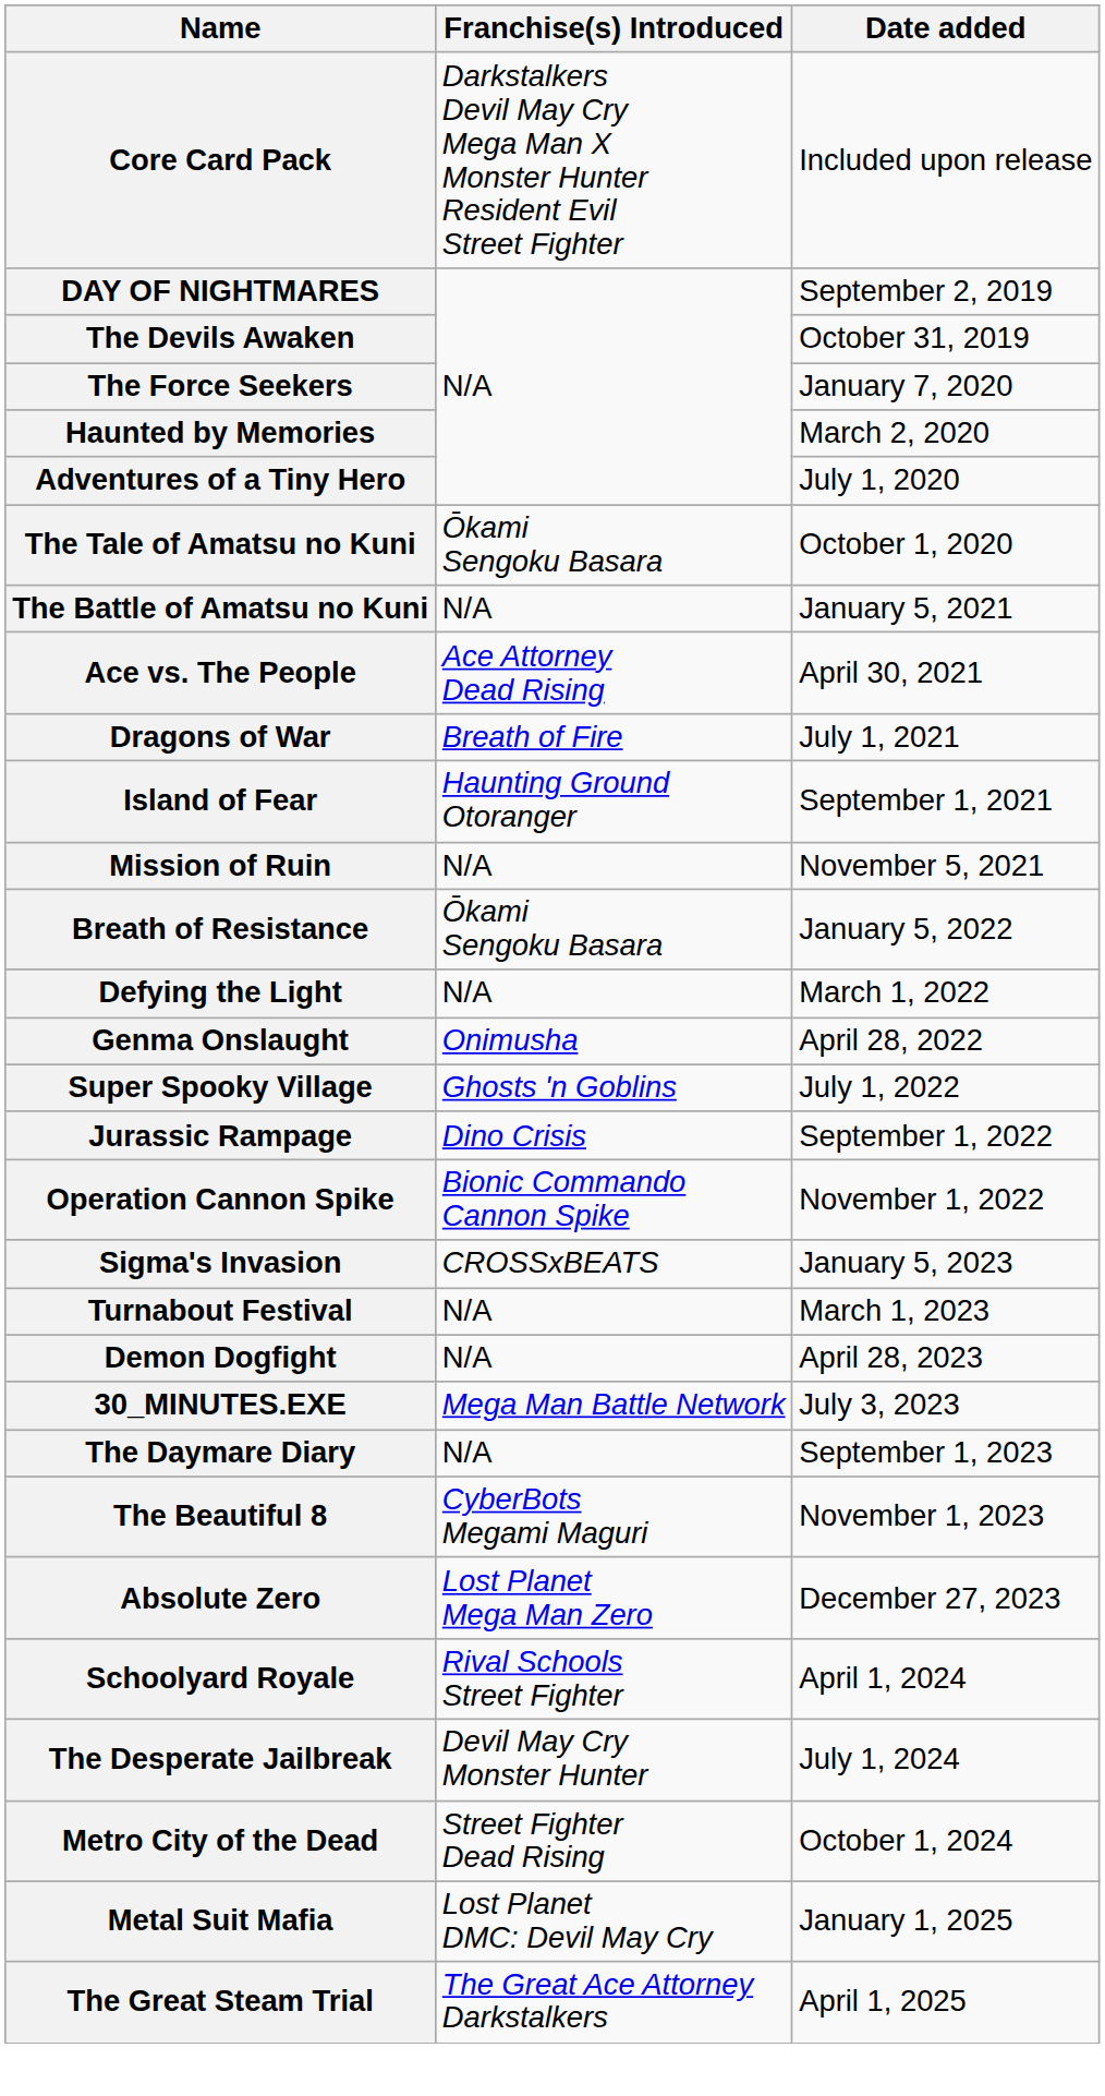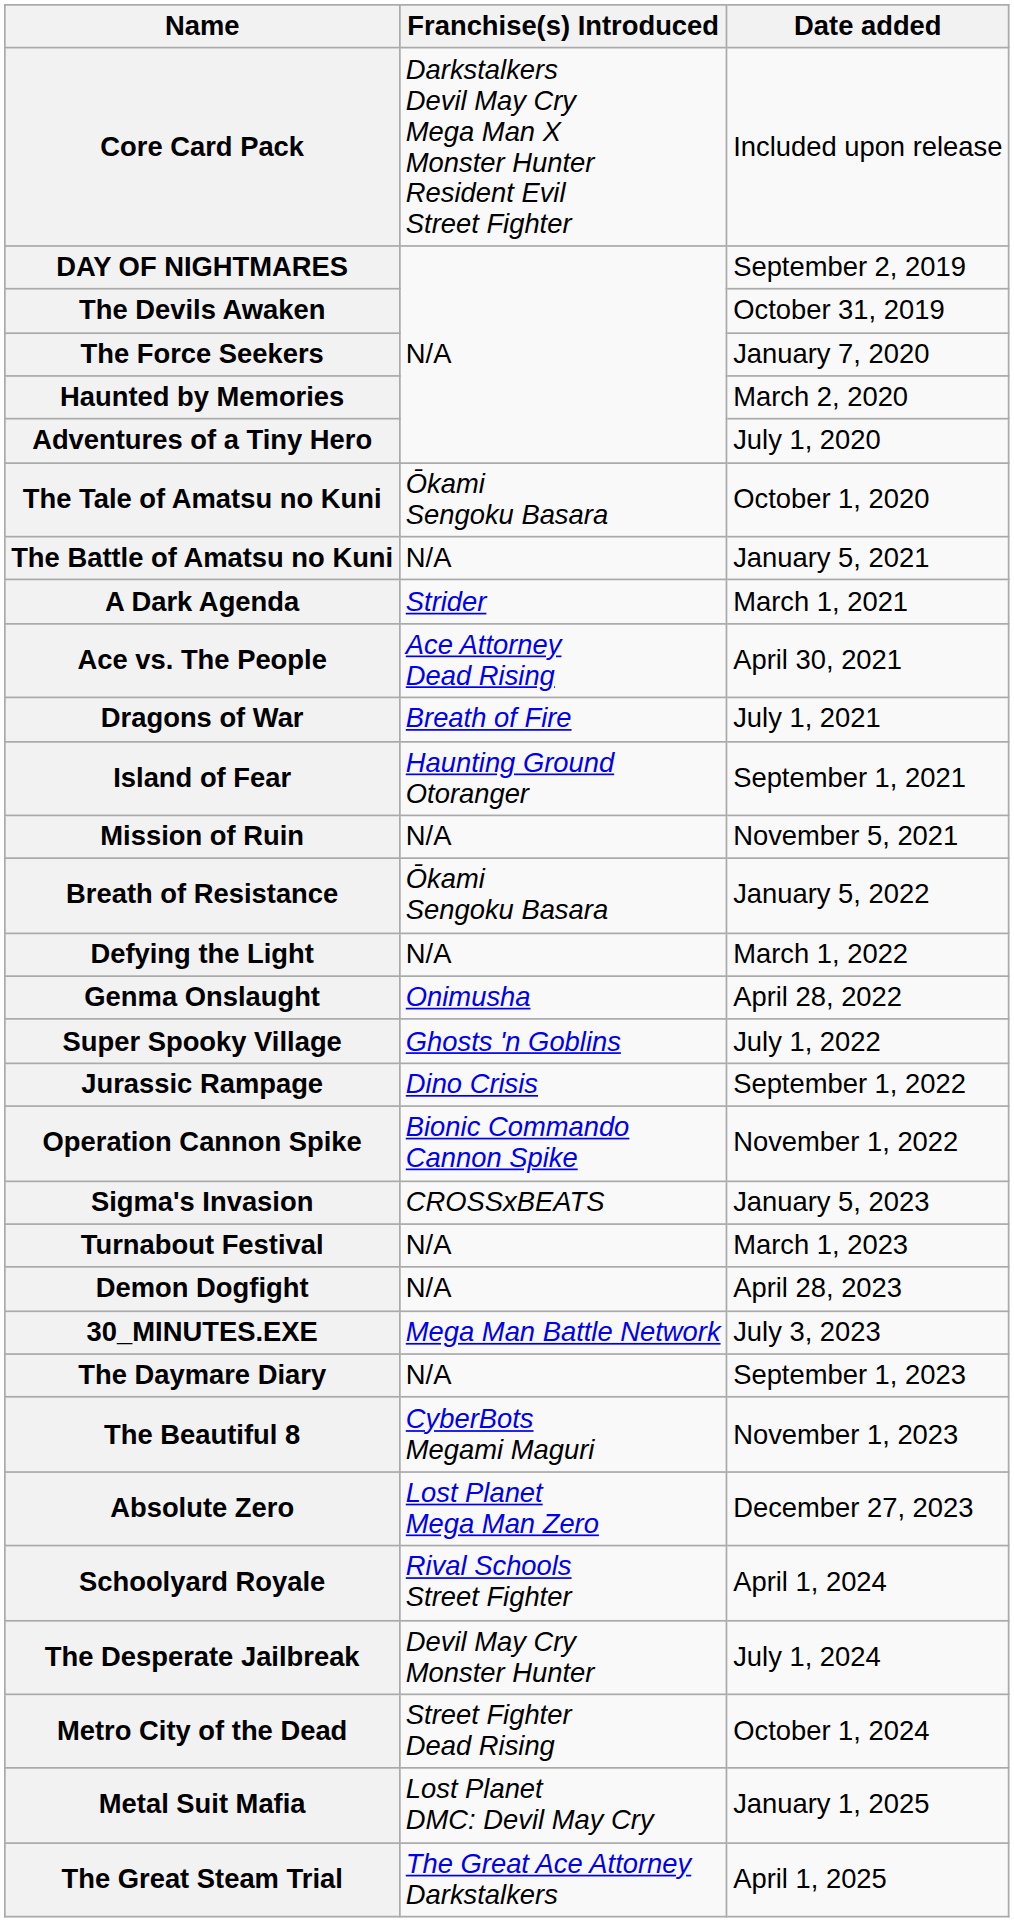 <table class="wikitable plainrowheaders sortable">
 <tr>
 <th scope="col">Name</th>
 <th scope="col">Franchise(s) Introduced</th>
 <th scope="col">Date added</th>
 </tr>
 <tr>
 <th scope="row">Core Card Pack</th>
 <td><em>Darkstalkers</em><br><em>Devil May Cry</em><br><em>Mega Man X</em><br><em>Monster Hunter</em><br><em>Resident Evil</em><br><em>Street Fighter</em></td>
 <td>Included upon release</td>
 </tr>
 <tr>
 <th scope="row">DAY OF NIGHTMARES</th>
 <td rowspan="5">N/A</td>
 <td>September 2, 2019</td>
 </tr>
 <tr>
 <th scope="row">The Devils Awaken</th>
 <td>October 31, 2019</td>
 </tr>
 <tr>
 <th scope="row">The Force Seekers</th>
 <td>January 7, 2020</td>
 </tr>
 <tr>
 <th scope="row">Haunted by Memories</th>
 <td>March 2, 2020</td>
 </tr>
 <tr>
 <th scope="row">Adventures of a Tiny Hero</th>
 <td>July 1, 2020</td>
 </tr>
 <tr>
 <th scope="row">The Tale of Amatsu no Kuni</th>
 <td><em>Ōkami</em><br><em>Sengoku Basara</em></td>
 <td>October 1, 2020</td>
 </tr>
 <tr>
 <th scope="row">The Battle of Amatsu no Kuni</th>
 <td>N/A</td>
 <td>January 5, 2021</td>
+</tr>
+<tr>
+<th scope="row">A Dark Agenda</th>
+<td><em><a href='#'>Strider</a></em></td>
+<td>March 1, 2021</td>
 </tr>
 <tr>
 <th scope="row">Ace vs. The People</th>
 <td><em><a href='#'>Ace Attorney</a></em><br><em><a href='#'>Dead Rising</a></em></td>
 <td>April 30, 2021</td>
 </tr>
 <tr>
 <th scope="row">Dragons of War</th>
 <td><em><a href='#'>Breath of Fire</a></em></td>
 <td>July 1, 2021</td>
 </tr>
 <tr>
 <th scope="row">Island of Fear</th>
 <td><em><a href='#'>Haunting Ground</a></em><br><em>Otoranger</em></td>
 <td>September 1, 2021</td>
 </tr>
 <tr>
 <th scope="row">Mission of Ruin</th>
 <td>N/A</td>
 <td>November 5, 2021</td>
 </tr>
 <tr>
 <th scope="row">Breath of Resistance</th>
 <td><em>Ōkami</em><br><em>Sengoku Basara</em></td>
 <td>January 5, 2022</td>
 </tr>
 <tr>
 <th scope="row">Defying the Light</th>
 <td>N/A</td>
 <td>March 1, 2022</td>
 </tr>
 <tr>
 <th scope="row">Genma Onslaught</th>
 <td><em><a href='#'>Onimusha</a></em></td>
 <td>April 28, 2022</td>
 </tr>
 <tr>
 <th scope="row">Super Spooky Village</th>
 <td><em><a href='#'>Ghosts 'n Goblins</a></em></td>
 <td>July 1, 2022</td>
 </tr>
 <tr>
 <th scope="row">Jurassic Rampage</th>
 <td><em><a href='#'>Dino Crisis</a></em></td>
 <td>September 1, 2022</td>
 </tr>
 <tr>
 <th scope="row">Operation Cannon Spike</th>
 <td><em><a href='#'>Bionic Commando</a></em><br><em><a href='#'>Cannon Spike</a></em></td>
 <td>November 1, 2022</td>
 </tr>
 <tr>
 <th scope="row">Sigma's Invasion</th>
 <td><em>CROSSxBEATS</em></td>
 <td>January 5, 2023</td>
 </tr>
 <tr>
 <th scope="row">Turnabout Festival</th>
 <td>N/A</td>
 <td>March 1, 2023</td>
 </tr>
 <tr>
 <th scope="row">Demon Dogfight</th>
 <td>N/A</td>
 <td>April 28, 2023</td>
 </tr>
 <tr>
 <th scope="row">30_MINUTES.EXE</th>
 <td><em><a href='#'>Mega Man Battle Network</a></em></td>
 <td>July 3, 2023</td>
 </tr>
 <tr>
 <th scope="row">The Daymare Diary</th>
 <td>N/A</td>
 <td>September 1, 2023</td>
 </tr>
 <tr>
 <th scope="row">The Beautiful 8</th>
 <td><em><a href='#'>CyberBots</a></em><br><em>Megami Maguri</em></td>
 <td>November 1, 2023</td>
 </tr>
 <tr>
 <th scope="row">Absolute Zero</th>
 <td><em><a href='#'>Lost Planet</a></em><br><em><a href='#'>Mega Man Zero</a></em></td>
 <td>December 27, 2023</td>
 </tr>
 <tr>
 <th scope="row">Schoolyard Royale</th>
 <td><em><a href='#'>Rival Schools</a></em><br><em>Street Fighter</em></td>
 <td>April 1, 2024</td>
 </tr>
 <tr>
 <th scope="row">The Desperate Jailbreak</th>
 <td><em>Devil May Cry</em><br><em>Monster Hunter</em></td>
 <td>July 1, 2024</td>
 </tr>
 <tr>
 <th scope="row">Metro City of the Dead</th>
 <td><em>Street Fighter</em><br><em>Dead Rising</em></td>
 <td>October 1, 2024</td>
 </tr>
 <tr>
 <th scope="row">Metal Suit Mafia</th>
 <td><em>Lost Planet</em><br><em>DMC: Devil May Cry</em></td>
 <td>January 1, 2025</td>
 </tr>
 <tr>
 <th scope="row">The Great Steam Trial</th>
 <td><em><a href='#'>The Great Ace Attorney</a></em><br><em>Darkstalkers</em></td>
 <td>April 1, 2025</td>
 </tr>
 </table>
